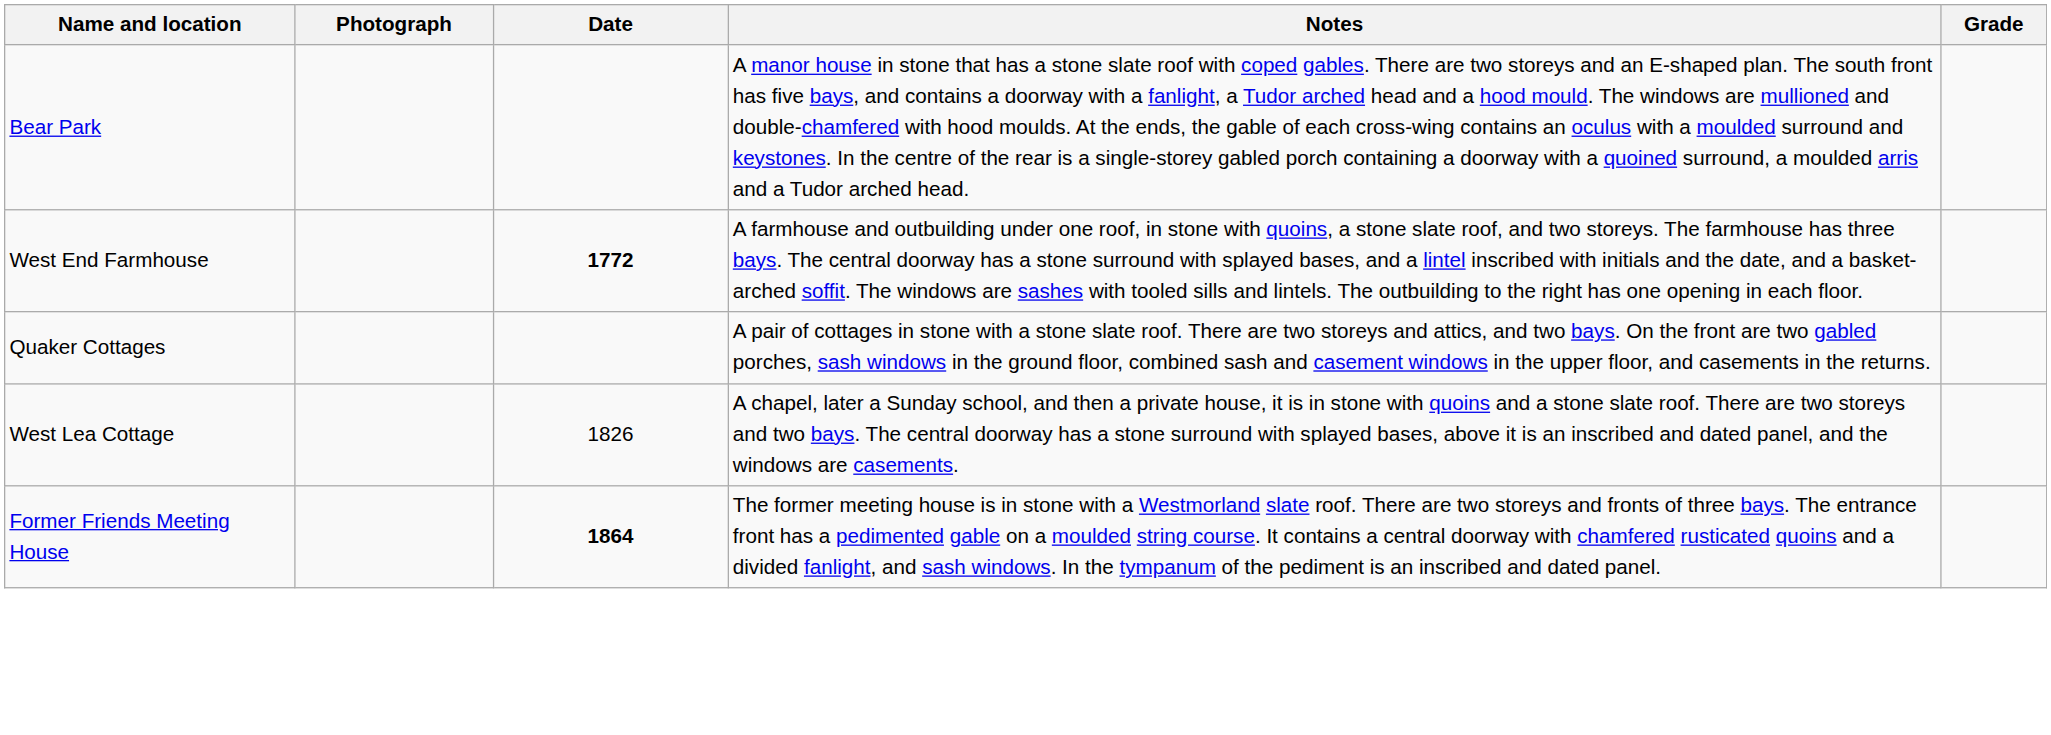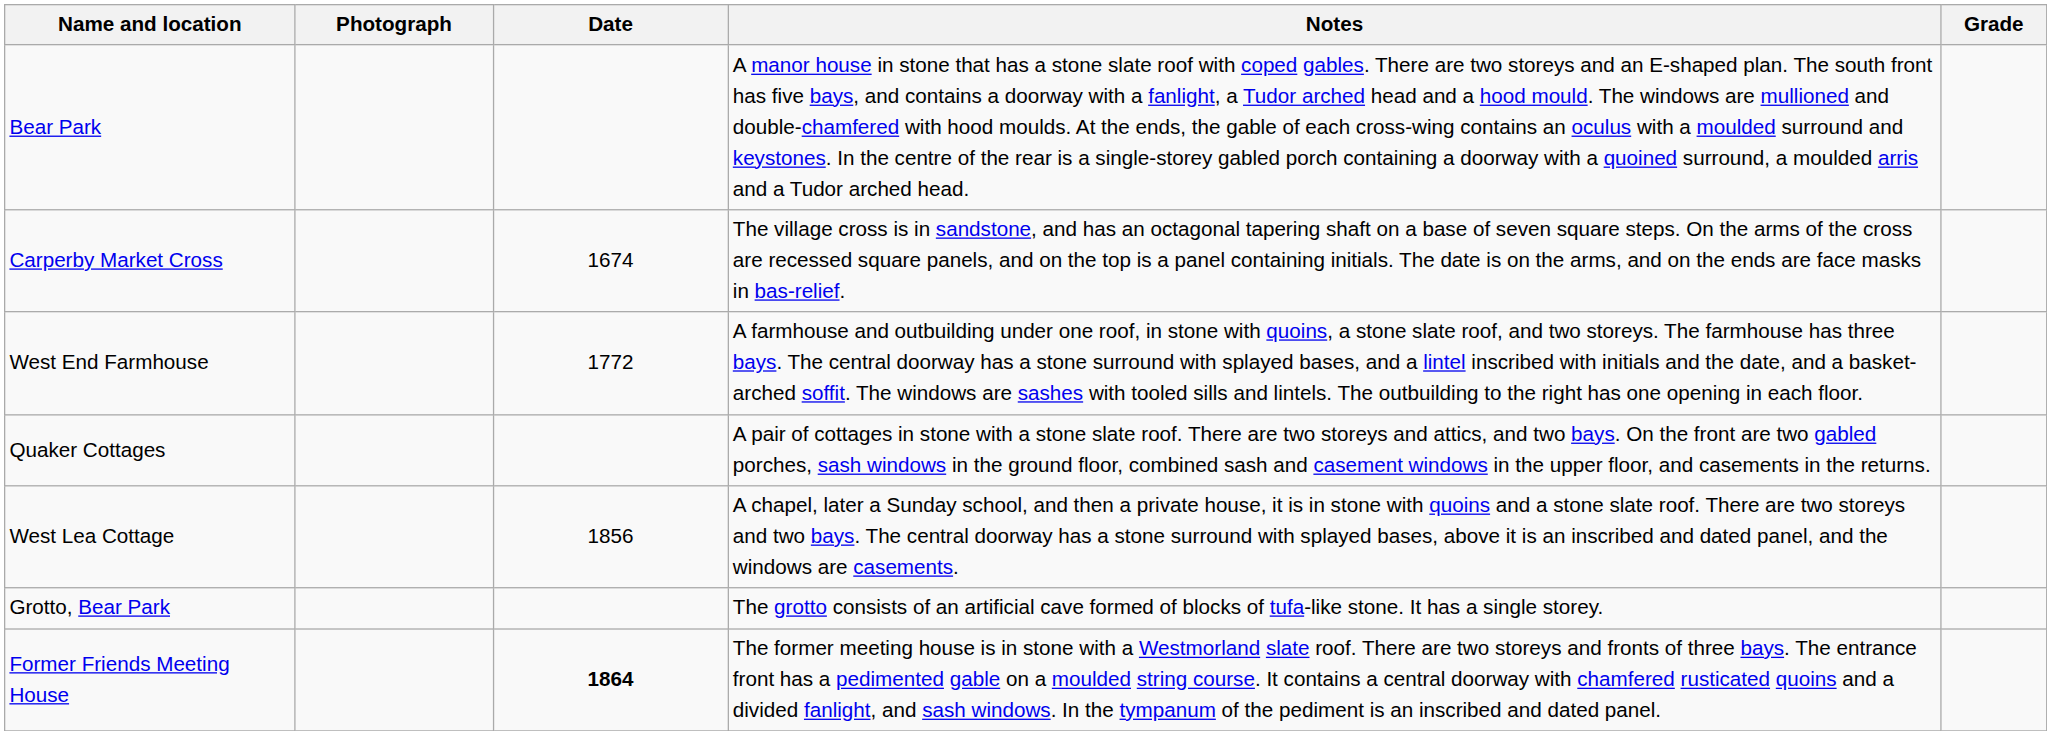 <table class="wikitable sortable plainrowheaders" style="width:100%; border:0px; text-align:left; line-height:150%">
 <tr>
 <th scope="col"  style="width:150px">Name and location</th>
 <th scope="col"  style="width:100px" class="unsortable">Photograph</th>
 <th scope="col"  style="width:120px">Date</th>
 <th scope="col"  style="width:650px" class="unsortable">Notes</th>
 <th scope="col"  style="width:50px">Grade</th>
 </tr>
 <tr>
 <td><a href='#'>Bear Park</a><br></td>
 <td></td>
 <td align="center"></td>
 <td>A <a href='#'>manor house</a> in stone that has a stone slate roof with <a href='#'>coped</a> <a href='#'>gables</a>.  There are two storeys and an E-shaped plan.  The south front has five <a href='#'>bays</a>, and contains a doorway with a <a href='#'>fanlight</a>, a <a href='#'>Tudor arched</a> head and a <a href='#'>hood mould</a>.  The windows are <a href='#'>mullioned</a> and double-<a href='#'>chamfered</a> with hood moulds.  At the ends, the gable of each cross-wing contains an <a href='#'>oculus</a> with a <a href='#'>moulded</a> surround and <a href='#'>keystones</a>.  In the centre of the rear is a single-storey gabled porch containing a doorway with a <a href='#'>quoined</a> surround, a moulded <a href='#'>arris</a> and a Tudor arched head.</td>
 <td align="center" ></td>
 </tr>
 <tr>
+<td><a href='#'>Carperby Market Cross</a><br></td>
+<td></td>
+<td align="center">1674</td>
+<td>The village cross is in <a href='#'>sandstone</a>, and has an octagonal tapering shaft on a base of seven square steps.  On the arms of the cross are recessed square panels, and on the top is a panel containing initials.  The date is on the arms, and on the ends are face masks in <a href='#'>bas-relief</a>.</td>
+<td align="center" ></td>
+</tr>
+<tr>
 <td>West End Farmhouse<br></td>
 <td></td>
-<td align="center"><strong>1772</strong></td>
+<td align="center">1772</td>
 <td>A farmhouse and outbuilding under one roof, in stone with <a href='#'>quoins</a>, a stone slate roof, and two storeys.  The farmhouse has three <a href='#'>bays</a>.  The central doorway has a stone surround with splayed bases, and a <a href='#'>lintel</a> inscribed with initials and the date, and a basket-arched <a href='#'>soffit</a>.  The windows are <a href='#'>sashes</a> with tooled sills and lintels.  The outbuilding to the right has one opening in each floor.</td>
 <td align="center" ></td>
 </tr>
 <tr>
 <td>Quaker Cottages<br></td>
 <td></td>
 <td align="center"></td>
 <td>A pair of cottages in stone with a stone slate roof.  There are two storeys and attics, and two <a href='#'>bays</a>.  On the front are two <a href='#'>gabled</a> porches, <a href='#'>sash windows</a> in the ground floor, combined sash and <a href='#'>casement windows</a> in the upper floor, and casements in the returns.</td>
 <td align="center" ></td>
 </tr>
 <tr>
 <td>West Lea Cottage<br></td>
 <td></td>
-<td align="center">1826</td>
+<td align="center">1856</td>
 <td>A chapel, later a Sunday school, and then a private house, it is in stone with <a href='#'>quoins</a> and a stone slate roof.  There are two storeys and two <a href='#'>bays</a>.  The central doorway has a stone surround with splayed bases, above it is an inscribed and dated panel, and the windows are <a href='#'>casements</a>.</td>
+<td align="center" ></td>
+</tr>
+<tr>
+<td>Grotto, <a href='#'>Bear Park</a><br></td>
+<td></td>
+<td align="center"></td>
+<td>The <a href='#'>grotto</a> consists of an artificial cave formed of blocks of <a href='#'>tufa</a>-like stone. It has a single storey.</td>
 <td align="center" ></td>
 </tr>
 <tr>
 <td><a href='#'>Former Friends Meeting House</a><br></td>
 <td></td>
 <td align="center"><strong>1864</strong></td>
 <td>The former meeting house is in stone with a <a href='#'>Westmorland</a> <a href='#'>slate</a> roof.  There are two storeys and fronts of three <a href='#'>bays</a>.  The entrance front has a <a href='#'>pedimented</a> <a href='#'>gable</a> on a <a href='#'>moulded</a> <a href='#'>string course</a>.  It contains a central doorway with <a href='#'>chamfered</a> <a href='#'>rusticated</a> <a href='#'>quoins</a> and a divided <a href='#'>fanlight</a>, and <a href='#'>sash windows</a>.  In the <a href='#'>tympanum</a> of the pediment is an inscribed and dated panel.</td>
 <td align="center" ></td>
 </tr>
 <tr>
 </tr>
 </table>
